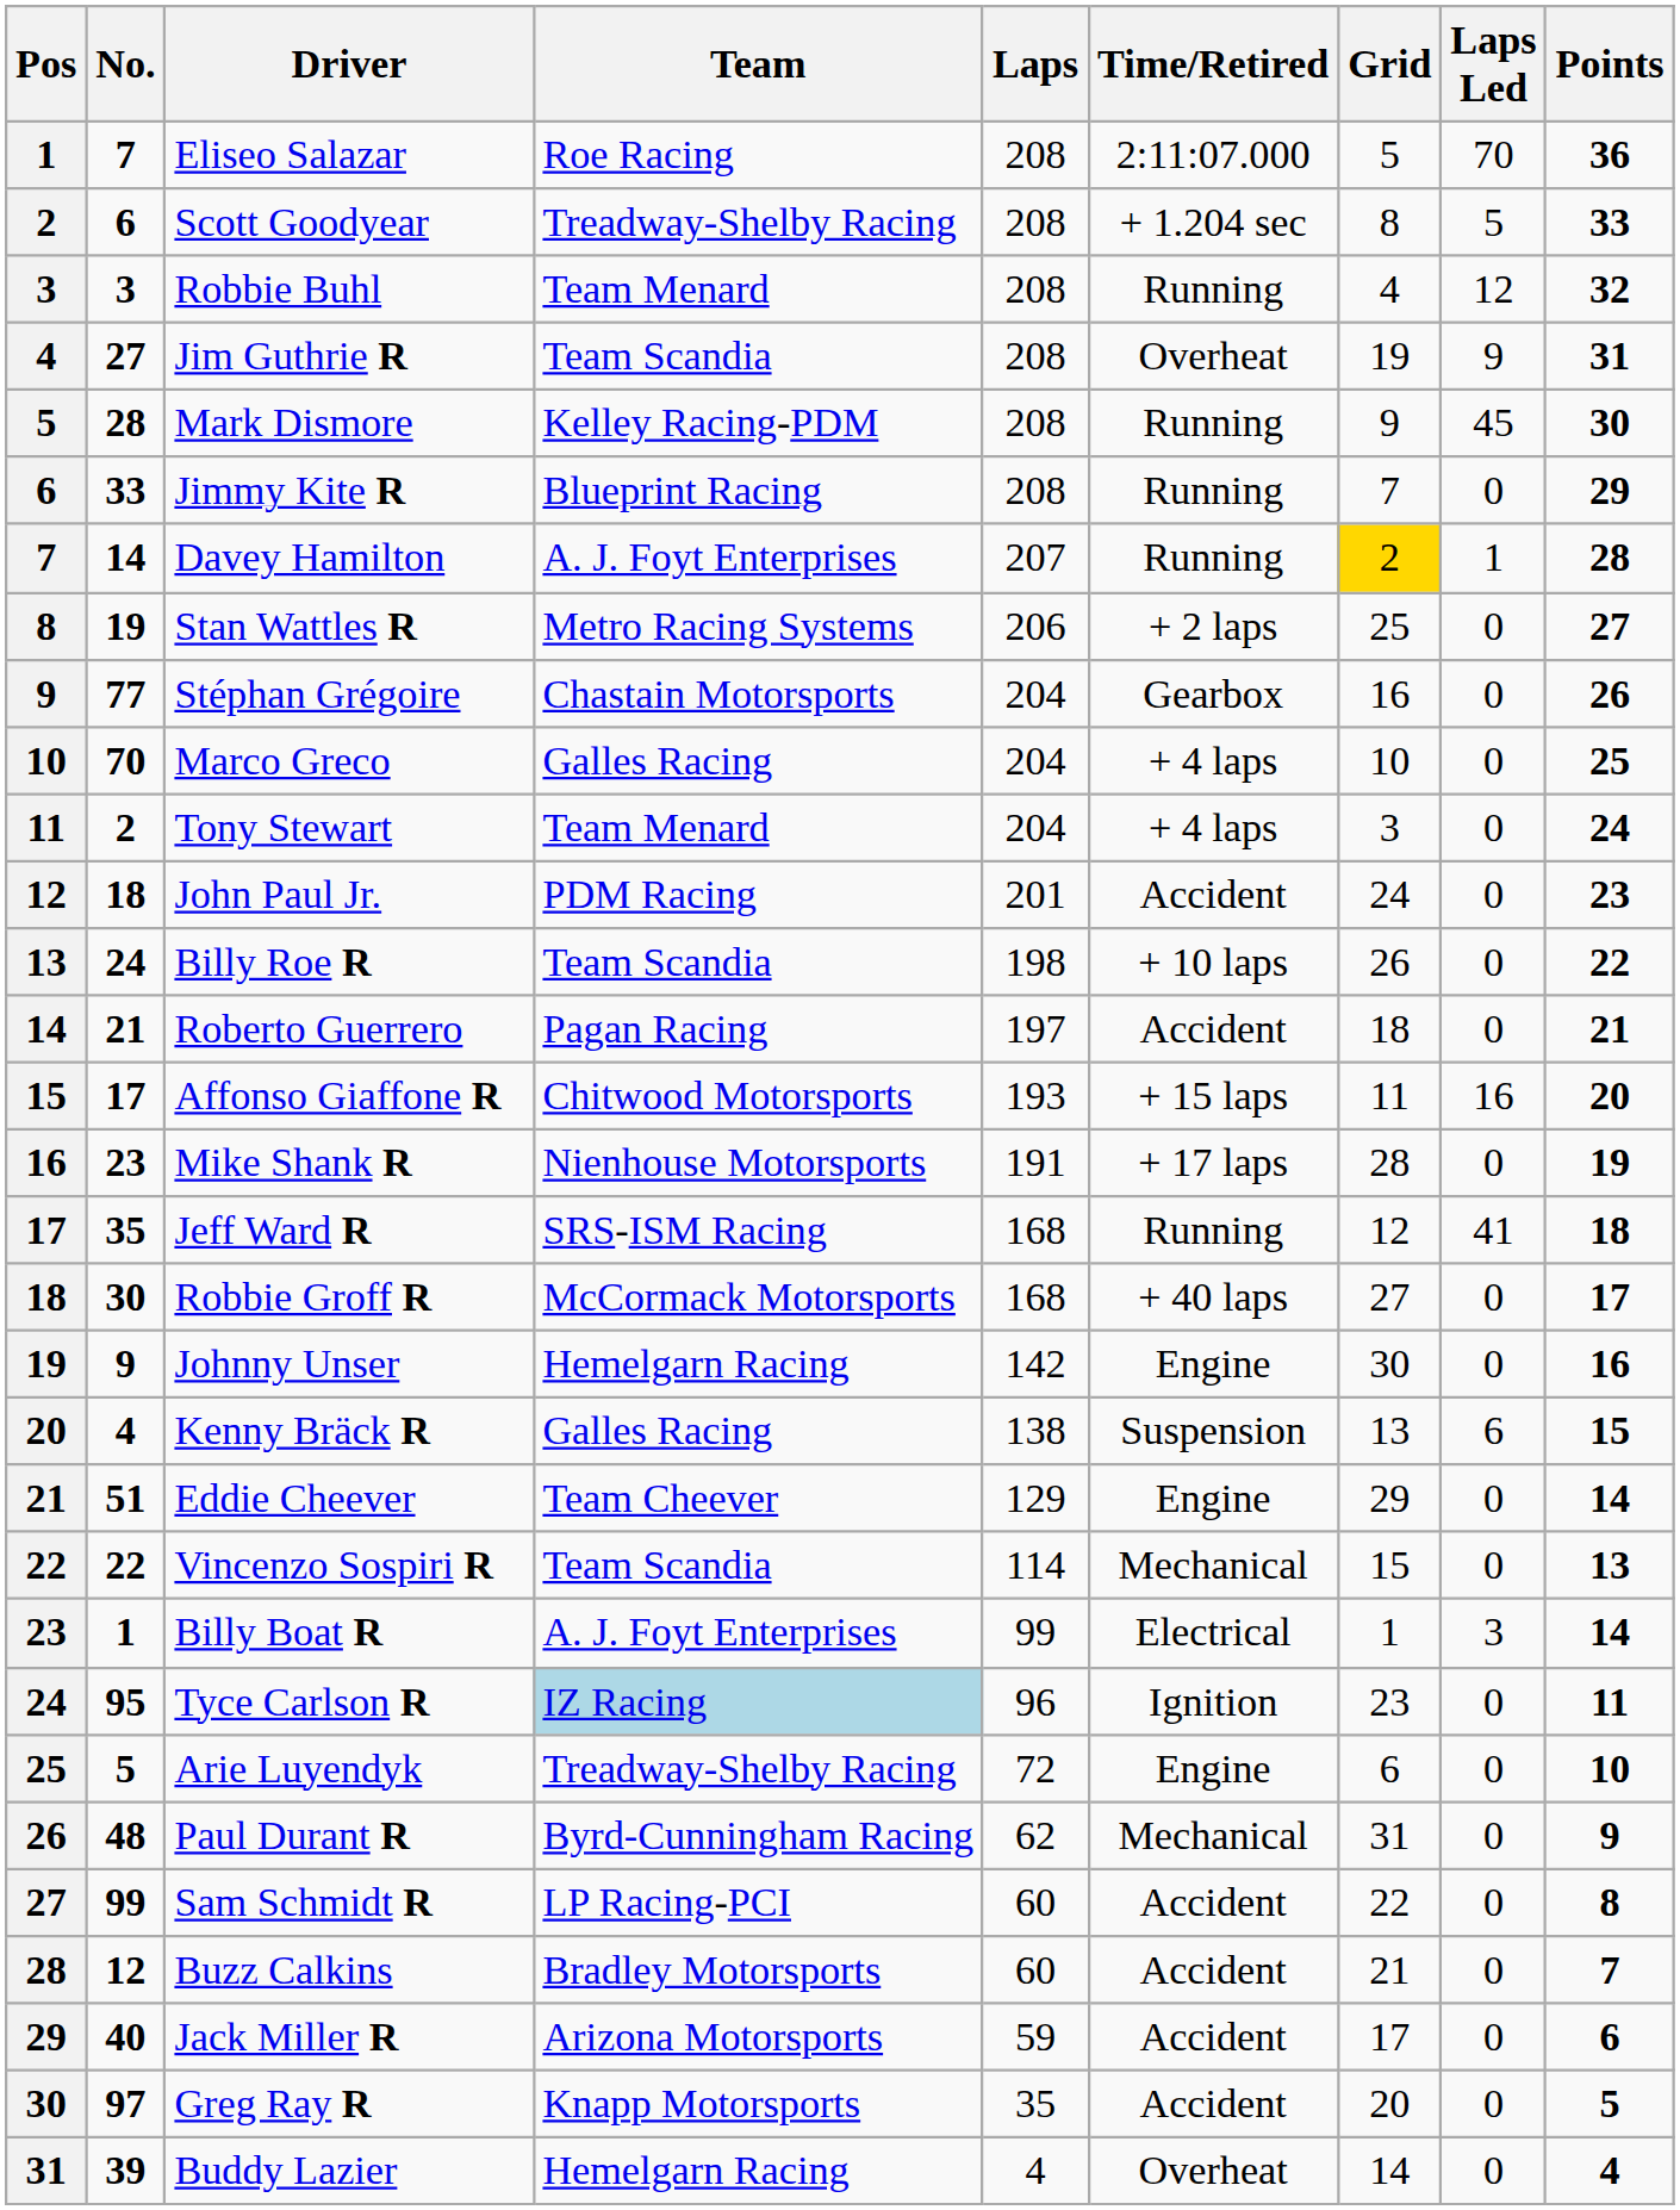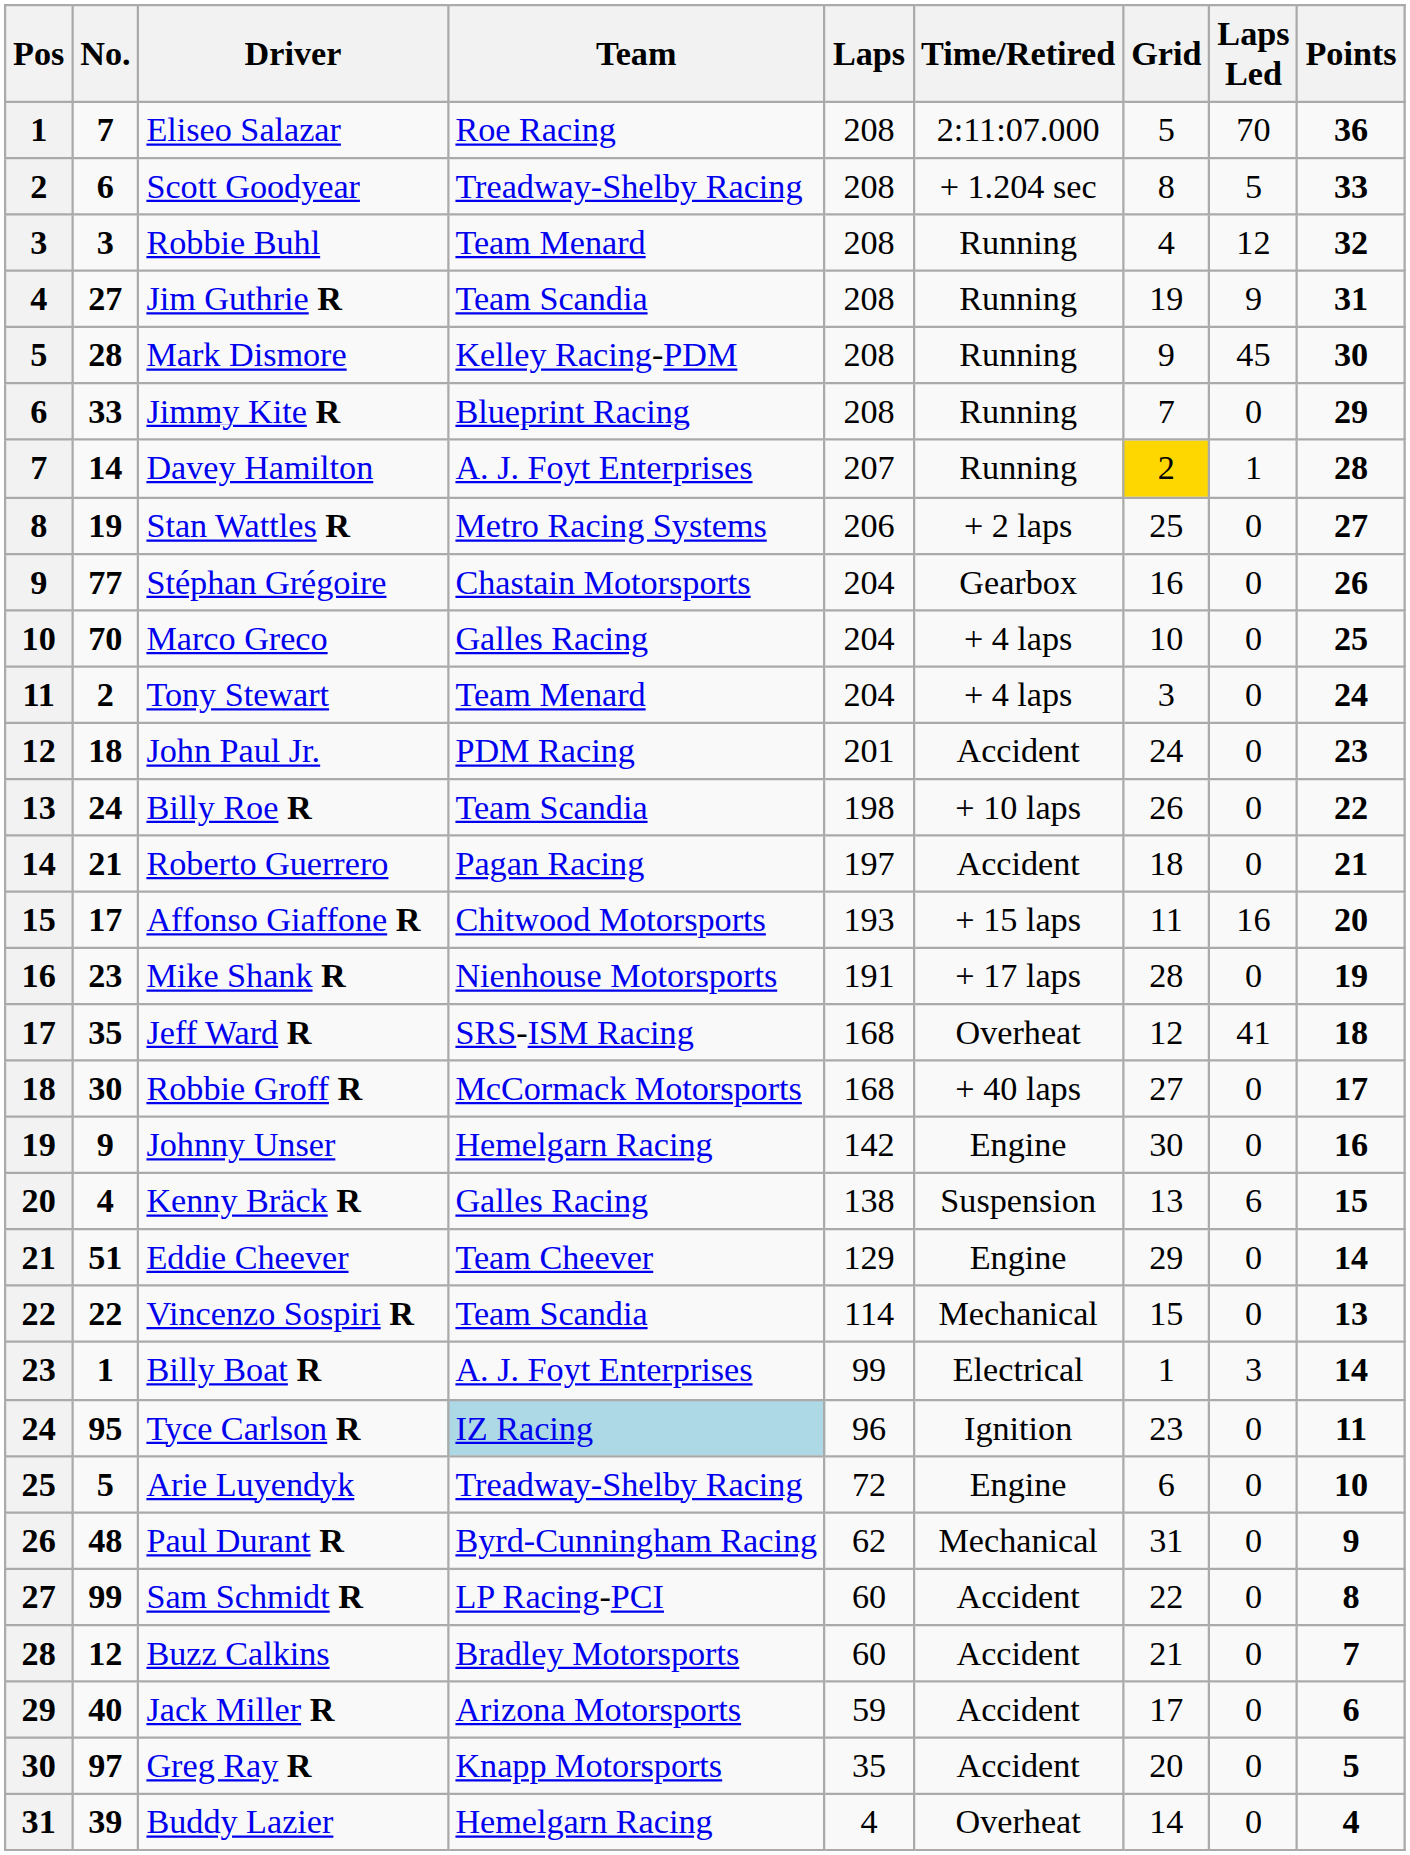 <table class="wikitable" style="font-size:95%">
 <tr>
 <th>Pos</th>
 <th>No.</th>
 <th>Driver</th>
 <th>Team</th>
 <th>Laps</th>
 <th>Time/Retired</th>
 <th>Grid</th>
 <th>Laps<br>Led</th>
 <th>Points</th>
 </tr>
 <tr>
 <th>1</th>
 <td align=center><strong>7</strong></td>
 <td> <a href='#'>Eliseo Salazar</a></td>
 <td><a href='#'>Roe Racing</a></td>
 <td align=center>208</td>
 <td align=center>2:11:07.000</td>
 <td align=center>5</td>
 <td align=center>70</td>
 <td align=center><strong>36</strong></td>
 </tr>
 <tr>
 <th>2</th>
 <td align="center"><strong>6</strong></td>
 <td> <a href='#'>Scott Goodyear</a></td>
 <td><a href='#'>Treadway-Shelby Racing</a></td>
 <td align=center>208</td>
 <td align=center>+ 1.204 sec</td>
 <td align=center>8</td>
 <td align=center>5</td>
 <td align=center><strong>33</strong></td>
 </tr>
 <tr>
 <th>3</th>
 <td align=center><strong>3</strong></td>
 <td> <a href='#'>Robbie Buhl</a></td>
 <td><a href='#'>Team Menard</a></td>
 <td align=center>208</td>
 <td align=center>Running</td>
 <td align=center>4</td>
 <td align=center>12</td>
 <td align=center><strong>32</strong></td>
 </tr>
 <tr>
 <th>4</th>
 <td align=center><strong>27</strong></td>
 <td> <a href='#'>Jim Guthrie</a> <strong><span>R</span></strong></td>
 <td><a href='#'>Team Scandia</a></td>
 <td align=center>208</td>
-<td align=center>Overheat</td>
+<td align=center>Running</td>
 <td align=center>19</td>
 <td align=center>9</td>
 <td align=center><strong>31</strong></td>
 </tr>
 <tr>
 <th>5</th>
 <td align=center><strong>28</strong></td>
 <td> <a href='#'>Mark Dismore</a></td>
 <td><a href='#'>Kelley Racing</a>-<a href='#'>PDM</a></td>
 <td align=center>208</td>
 <td align=center>Running</td>
 <td align=center>9</td>
 <td align=center>45</td>
 <td align=center><strong>30</strong></td>
 </tr>
 <tr>
 <th>6</th>
 <td align=center><strong>33</strong></td>
 <td> <a href='#'>Jimmy Kite</a> <strong><span>R</span></strong></td>
 <td><a href='#'>Blueprint Racing</a></td>
 <td align=center>208</td>
 <td align=center>Running</td>
 <td align=center>7</td>
 <td align=center>0</td>
 <td align=center><strong>29</strong></td>
 </tr>
 <tr>
 <th>7</th>
 <td align="center"><strong>14</strong></td>
 <td> <a href='#'>Davey Hamilton</a></td>
 <td><a href='#'>A. J. Foyt Enterprises</a></td>
 <td align=center>207</td>
 <td align=center>Running</td>
 <td align=center style="background: gold;">2</td>
 <td align=center>1</td>
 <td align=center><strong>28</strong></td>
 </tr>
 <tr>
 <th>8</th>
 <td align=center><strong>19</strong></td>
 <td> <a href='#'>Stan Wattles</a> <strong><span>R</span></strong></td>
 <td><a href='#'>Metro Racing Systems</a></td>
 <td align=center>206</td>
 <td align=center>+ 2 laps</td>
 <td align=center>25</td>
 <td align=center>0</td>
 <td align=center><strong>27</strong></td>
 </tr>
 <tr>
 <th>9</th>
 <td align=center><strong>77</strong></td>
 <td> <a href='#'>Stéphan Grégoire</a></td>
 <td><a href='#'>Chastain Motorsports</a></td>
 <td align=center>204</td>
 <td align=center>Gearbox</td>
 <td align=center>16</td>
 <td align=center>0</td>
 <td align=center><strong>26</strong></td>
 </tr>
 <tr>
 <th>10</th>
 <td align=center><strong>70</strong></td>
 <td> <a href='#'>Marco Greco</a></td>
 <td><a href='#'>Galles Racing</a></td>
 <td align=center>204</td>
 <td align=center>+ 4 laps</td>
 <td align=center>10</td>
 <td align=center>0</td>
 <td align=center><strong>25</strong></td>
 </tr>
 <tr>
 <th>11</th>
 <td align=center><strong>2</strong></td>
 <td> <a href='#'>Tony Stewart</a></td>
 <td><a href='#'>Team Menard</a></td>
 <td align=center>204</td>
 <td align=center>+ 4 laps</td>
 <td align=center>3</td>
 <td align=center>0</td>
 <td align=center><strong>24</strong></td>
 </tr>
 <tr>
 <th>12</th>
 <td align=center><strong>18</strong></td>
 <td> <a href='#'>John Paul Jr.</a></td>
 <td><a href='#'>PDM Racing</a></td>
 <td align=center>201</td>
 <td align=center>Accident</td>
 <td align=center>24</td>
 <td align=center>0</td>
 <td align=center><strong>23</strong></td>
 </tr>
 <tr>
 <th>13</th>
 <td align=center><strong>24</strong></td>
 <td> <a href='#'>Billy Roe</a> <strong><span>R</span></strong></td>
 <td><a href='#'>Team Scandia</a></td>
 <td align=center>198</td>
 <td align=center>+ 10 laps</td>
 <td align=center>26</td>
 <td align=center>0</td>
 <td align=center><strong>22</strong></td>
 </tr>
 <tr>
 <th>14</th>
 <td align=center><strong>21</strong></td>
 <td> <a href='#'>Roberto Guerrero</a></td>
 <td><a href='#'>Pagan Racing</a></td>
 <td align=center>197</td>
 <td align=center>Accident</td>
 <td align=center>18</td>
 <td align=center>0</td>
 <td align=center><strong>21</strong></td>
 </tr>
 <tr>
 <th>15</th>
 <td align=center><strong>17</strong></td>
 <td> <a href='#'>Affonso Giaffone</a> <strong><span>R</span></strong></td>
 <td><a href='#'>Chitwood Motorsports</a></td>
 <td align=center>193</td>
 <td align=center>+ 15 laps</td>
 <td align=center>11</td>
 <td align=center>16</td>
 <td align=center><strong>20</strong></td>
 </tr>
 <tr>
 <th>16</th>
 <td align=center><strong>23</strong></td>
 <td> <a href='#'>Mike Shank</a> <strong><span>R</span></strong></td>
 <td><a href='#'>Nienhouse Motorsports</a></td>
 <td align=center>191</td>
 <td align=center>+ 17 laps</td>
 <td align=center>28</td>
 <td align=center>0</td>
 <td align=center><strong>19</strong></td>
 </tr>
 <tr>
 <th>17</th>
 <td align=center><strong>35</strong></td>
 <td> <a href='#'>Jeff Ward</a> <strong><span>R</span></strong></td>
 <td><a href='#'>SRS</a>-<a href='#'>ISM Racing</a></td>
 <td align=center>168</td>
-<td align=center>Running</td>
+<td align=center>Overheat</td>
 <td align=center>12</td>
 <td align=center>41</td>
 <td align=center><strong>18</strong></td>
 </tr>
 <tr>
 <th>18</th>
 <td align=center><strong>30</strong></td>
 <td> <a href='#'>Robbie Groff</a> <strong><span>R</span></strong></td>
 <td><a href='#'>McCormack Motorsports</a></td>
 <td align=center>168</td>
 <td align=center>+ 40 laps</td>
 <td align=center>27</td>
 <td align=center>0</td>
 <td align=center><strong>17</strong></td>
 </tr>
 <tr>
 <th>19</th>
 <td align=center><strong>9</strong></td>
 <td> <a href='#'>Johnny Unser</a></td>
 <td><a href='#'>Hemelgarn Racing</a></td>
 <td align=center>142</td>
 <td align=center>Engine</td>
 <td align=center>30</td>
 <td align=center>0</td>
 <td align=center><strong>16</strong></td>
 </tr>
 <tr>
 <th>20</th>
 <td align=center><strong>4</strong></td>
 <td> <a href='#'>Kenny Bräck</a> <strong><span>R</span></strong></td>
 <td><a href='#'>Galles Racing</a></td>
 <td align=center>138</td>
 <td align=center>Suspension</td>
 <td align=center>13</td>
 <td align=center>6</td>
 <td align=center><strong>15</strong></td>
 </tr>
 <tr>
 <th>21</th>
 <td align=center><strong>51</strong></td>
 <td> <a href='#'>Eddie Cheever</a></td>
 <td><a href='#'>Team Cheever</a></td>
 <td align=center>129</td>
 <td align=center>Engine</td>
 <td align=center>29</td>
 <td align=center>0</td>
 <td align=center><strong>14</strong></td>
 </tr>
 <tr>
 <th>22</th>
 <td align=center><strong>22</strong></td>
 <td> <a href='#'>Vincenzo Sospiri</a> <strong><span>R</span></strong>   </td>
 <td><a href='#'>Team Scandia</a></td>
 <td align=center>114</td>
 <td align=center>Mechanical</td>
 <td align=center>15</td>
 <td align=center>0</td>
 <td align=center><strong>13</strong></td>
 </tr>
 <tr>
 <th>23</th>
 <td align=center><strong>1</strong></td>
 <td> <a href='#'>Billy Boat</a> <strong><span>R</span></strong></td>
 <td><a href='#'>A. J. Foyt Enterprises</a></td>
 <td align=center>99</td>
 <td align=center>Electrical</td>
 <td align=center>1</td>
 <td align=center>3</td>
 <td align=center><strong>14</strong></td>
 </tr>
 <tr>
 <th>24</th>
 <td align=center><strong>95</strong></td>
 <td> <a href='#'>Tyce Carlson</a> <strong><span>R</span></strong></td>
 <td style="background: lightblue;"><a href='#'>IZ Racing</a></td>
 <td align=center>96</td>
 <td align=center>Ignition</td>
 <td align=center>23</td>
 <td align=center>0</td>
 <td align=center><strong>11</strong></td>
 </tr>
 <tr>
 <th>25</th>
 <td align=center><strong>5</strong></td>
 <td> <a href='#'>Arie Luyendyk</a></td>
 <td><a href='#'>Treadway-Shelby Racing</a></td>
 <td align=center>72</td>
 <td align=center>Engine</td>
 <td align=center>6</td>
 <td align=center>0</td>
 <td align=center><strong>10</strong></td>
 </tr>
 <tr>
 <th>26</th>
 <td align=center><strong>48</strong></td>
 <td> <a href='#'>Paul Durant</a> <strong><span>R</span></strong></td>
 <td><a href='#'>Byrd-Cunningham Racing</a></td>
 <td align=center>62</td>
 <td align=center>Mechanical</td>
 <td align=center>31</td>
 <td align=center>0</td>
 <td align=center><strong>9</strong></td>
 </tr>
 <tr>
 <th>27</th>
 <td align=center><strong>99</strong></td>
 <td> <a href='#'>Sam Schmidt</a> <strong><span>R</span></strong></td>
 <td><a href='#'>LP Racing</a>-<a href='#'>PCI</a></td>
 <td align=center>60</td>
 <td align=center>Accident</td>
 <td align=center>22</td>
 <td align=center>0</td>
 <td align=center><strong>8</strong></td>
 </tr>
 <tr>
 <th>28</th>
 <td align=center><strong>12</strong></td>
 <td> <a href='#'>Buzz Calkins</a></td>
 <td><a href='#'>Bradley Motorsports</a></td>
 <td align=center>60</td>
 <td align=center>Accident</td>
 <td align=center>21</td>
 <td align=center>0</td>
 <td align=center><strong>7</strong></td>
 </tr>
 <tr>
 <th>29</th>
 <td align=center><strong>40</strong></td>
 <td> <a href='#'>Jack Miller</a> <strong><span>R</span></strong></td>
 <td><a href='#'>Arizona Motorsports</a></td>
 <td align=center>59</td>
 <td align=center>Accident</td>
 <td align=center>17</td>
 <td align=center>0</td>
 <td align=center><strong>6</strong></td>
 </tr>
 <tr>
 <th>30</th>
 <td align=center><strong>97</strong></td>
 <td> <a href='#'>Greg Ray</a> <strong><span>R</span></strong></td>
 <td><a href='#'>Knapp Motorsports</a></td>
 <td align=center>35</td>
 <td align=center>Accident</td>
 <td align=center>20</td>
 <td align=center>0</td>
 <td align=center><strong>5</strong></td>
 </tr>
 <tr>
 <th>31</th>
 <td align=center><strong>39</strong></td>
 <td> <a href='#'>Buddy Lazier</a></td>
 <td><a href='#'>Hemelgarn Racing</a></td>
 <td align=center>4</td>
 <td align=center>Overheat</td>
 <td align=center>14</td>
 <td align=center>0</td>
 <td align=center><strong>4</strong></td>
 </tr>
 </table>
